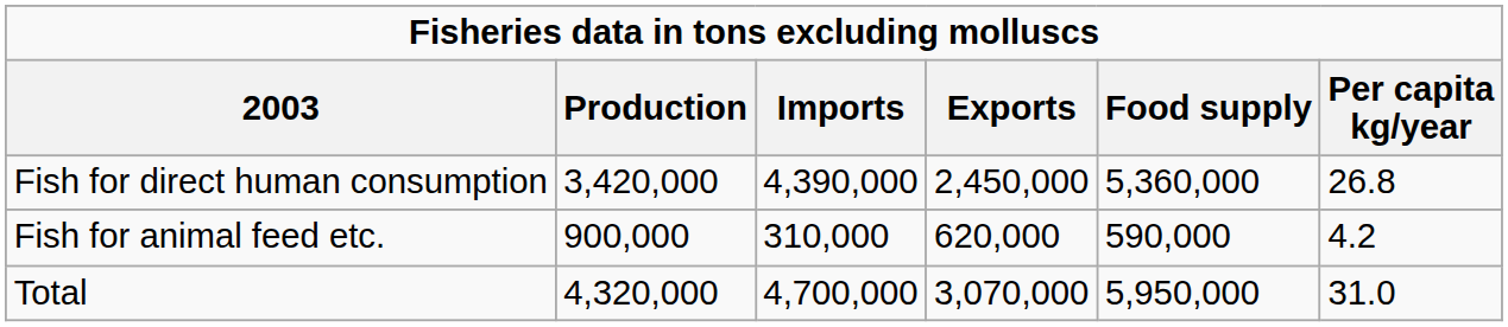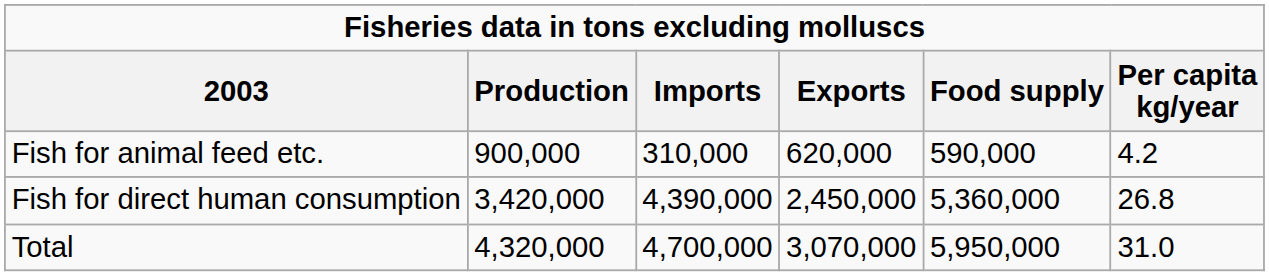 <table class="wikitable" border="1">
 <tr>
 <td colspan=6 align="center"><strong>Fisheries data in tons excluding molluscs</strong></td>
 </tr>
 <tr>
 <th>2003</th>
 <th>Production</th>
 <th>Imports</th>
 <th>Exports</th>
 <th>Food supply</th>
 <th>Per capita<br>kg/year</th>
 </tr>
 <tr>
+<td>Fish for animal feed etc.</td>
+<td>900,000</td>
+<td>310,000</td>
+<td>620,000</td>
+<td>590,000</td>
+<td>4.2</td>
+</tr>
+<tr>
 <td>Fish for direct human consumption</td>
 <td>3,420,000</td>
 <td>4,390,000</td>
 <td>2,450,000</td>
 <td>5,360,000</td>
 <td>26.8</td>
-</tr>
-<tr>
-<td>Fish for animal feed etc.</td>
-<td>900,000</td>
-<td>310,000</td>
-<td>620,000</td>
-<td>590,000</td>
-<td>4.2</td>
 </tr>
 <tr>
 <td>Total</td>
 <td>4,320,000</td>
 <td>4,700,000</td>
 <td>3,070,000</td>
 <td>5,950,000</td>
 <td>31.0</td>
 </tr>
 </table>
